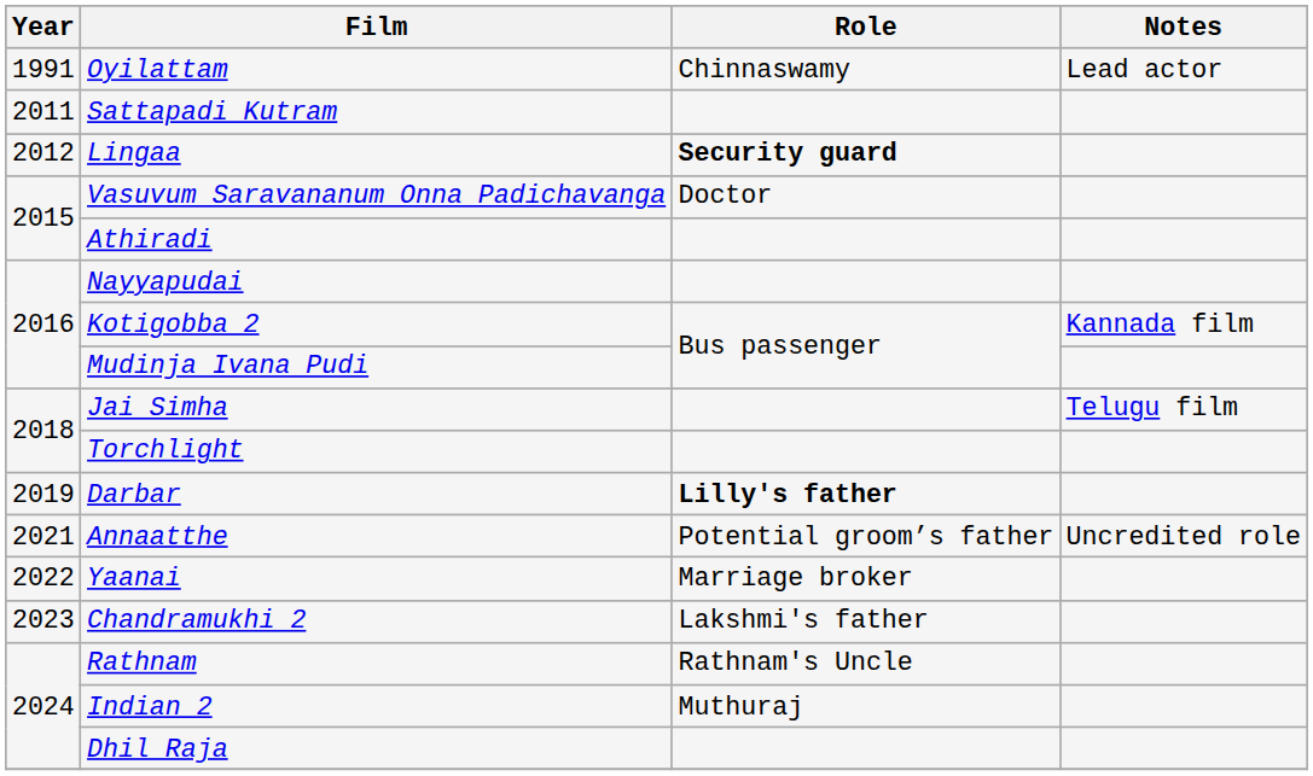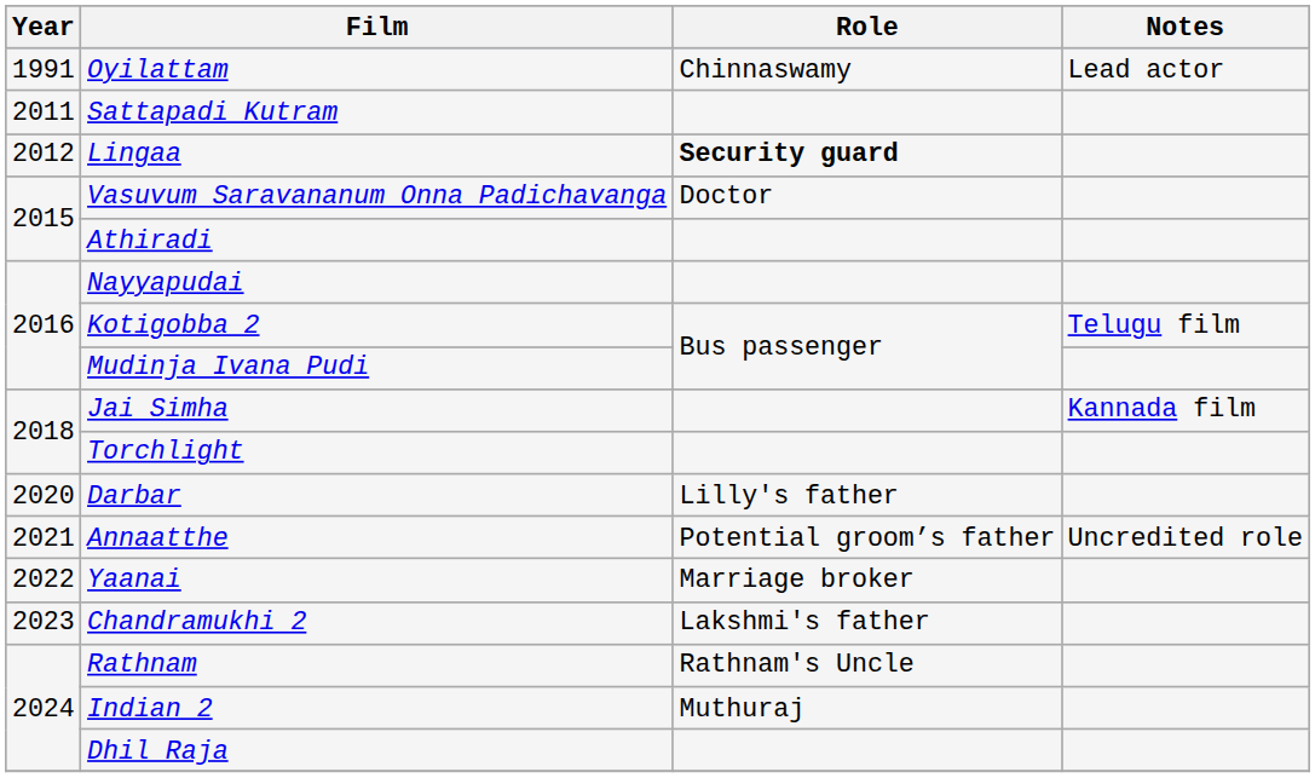 <table class="wikitable sortable" style="background:#f5f5f5;">
 <tr style="background:#B0C4DE;">
 <th>Year</th>
 <th>Film</th>
 <th>Role</th>
 <th class=unsortable>Notes</th>
 </tr>
 <tr>
 <td>1991</td>
 <td><em><a href='#'>Oyilattam</a></em></td>
 <td>Chinnaswamy</td>
 <td>Lead actor</td>
 </tr>
 <tr>
 <td>2011</td>
 <td><em><a href='#'>Sattapadi Kutram</a></em></td>
 <td></td>
 <td></td>
 </tr>
 <tr>
 <td>2012</td>
 <td><em><a href='#'>Lingaa</a></em></td>
 <td><strong>Security guard</strong></td>
 <td></td>
 </tr>
 <tr>
 <td rowspan="2">2015</td>
 <td><em><a href='#'>Vasuvum Saravananum Onna Padichavanga</a></em></td>
 <td>Doctor</td>
 <td></td>
 </tr>
 <tr>
 <td><em><a href='#'>Athiradi</a></em></td>
 <td></td>
 <td></td>
 </tr>
 <tr>
 <td rowspan="3">2016</td>
 <td><em><a href='#'>Nayyapudai</a></em></td>
 <td></td>
 <td></td>
 </tr>
 <tr>
 <td><em><a href='#'>Kotigobba 2</a></em></td>
 <td rowspan="2">Bus passenger</td>
-<td><a href='#'>Kannada</a> film</td>
+<td><a href='#'>Telugu</a> film</td>
 </tr>
 <tr>
 <td><em><a href='#'>Mudinja Ivana Pudi</a></em></td>
 <td></td>
 </tr>
 <tr>
 <td rowspan="2">2018</td>
 <td><em><a href='#'>Jai Simha</a></em></td>
 <td></td>
-<td><a href='#'>Telugu</a> film</td>
+<td><a href='#'>Kannada</a> film</td>
 </tr>
 <tr>
 <td><em><a href='#'>Torchlight</a></em></td>
 <td></td>
 <td></td>
 </tr>
 <tr>
-<td>2019</td>
+<td>2020</td>
 <td><em><a href='#'>Darbar</a></em></td>
-<td><strong>Lilly's father</strong></td>
+<td>Lilly's father</td>
 <td></td>
 </tr>
 <tr>
 <td>2021</td>
 <td><em><a href='#'>Annaatthe</a></em></td>
 <td>Potential groom’s father</td>
 <td>Uncredited role</td>
 </tr>
 <tr>
 <td>2022</td>
 <td><em><a href='#'>Yaanai</a></em></td>
 <td>Marriage broker</td>
 <td></td>
 </tr>
 <tr>
 <td>2023</td>
 <td><em><a href='#'>Chandramukhi 2</a></em></td>
 <td>Lakshmi's father</td>
 <td></td>
 </tr>
 <tr>
 <td rowspan="3">2024</td>
 <td><em><a href='#'>Rathnam</a></em></td>
 <td>Rathnam's Uncle</td>
 <td></td>
 </tr>
 <tr>
 <td><em><a href='#'>Indian 2</a></em></td>
 <td>Muthuraj</td>
 <td></td>
 </tr>
 <tr>
 <td><em><a href='#'>Dhil Raja</a></em></td>
 <td></td>
 <td></td>
 </tr>
 <tr>
 </tr>
 </table>
